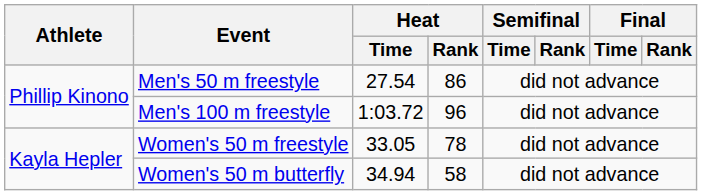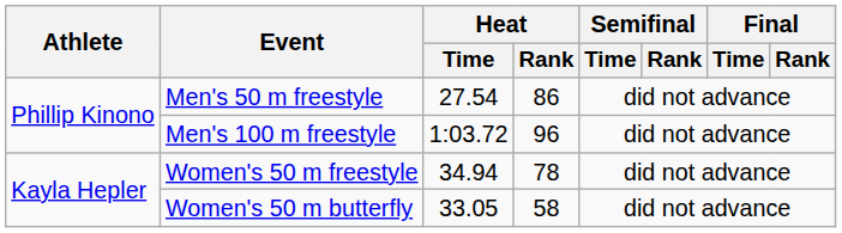 <table class=wikitable style="font-size:90%">
 <tr>
 <th rowspan="2">Athlete</th>
 <th rowspan="2">Event</th>
 <th colspan="2">Heat</th>
 <th colspan="2">Semifinal</th>
 <th colspan="2">Final</th>
 </tr>
 <tr style="font-size:95%">
 <th>Time</th>
 <th>Rank</th>
 <th>Time</th>
 <th>Rank</th>
 <th>Time</th>
 <th>Rank</th>
 </tr>
 <tr align=center>
 <td align=left rowspan=2><a href='#'>Phillip Kinono</a></td>
 <td align=left><a href='#'>Men's 50 m freestyle</a></td>
 <td>27.54</td>
 <td>86</td>
 <td colspan=4>did not advance</td>
 </tr>
 <tr align=center>
 <td align=left><a href='#'>Men's 100 m freestyle</a></td>
 <td>1:03.72</td>
 <td>96</td>
 <td colspan=4>did not advance</td>
 </tr>
 <tr align=center>
 <td align=left rowspan=2><a href='#'>Kayla Hepler</a></td>
 <td align=left><a href='#'>Women's 50 m freestyle</a></td>
-<td>33.05</td>
+<td>34.94</td>
 <td>78</td>
 <td colspan=4>did not advance</td>
 </tr>
 <tr align=center>
 <td align=left><a href='#'>Women's 50 m butterfly</a></td>
-<td>34.94</td>
+<td>33.05</td>
 <td>58</td>
 <td colspan=4>did not advance</td>
 </tr>
 </table>
